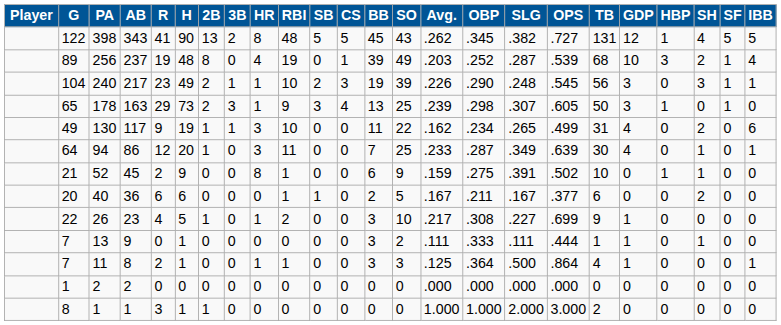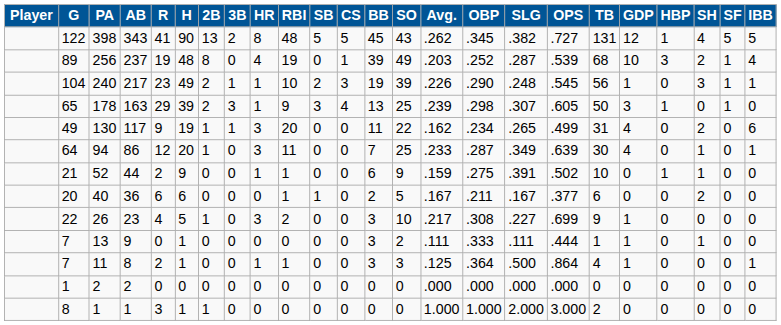 <table class="wikitable sortable">
 <tr>
 <th style="background:#005596; color:#FFF; width:14%;">Player</th>
 <th style="background:#005596; color:#FFF; width:5%;">G</th>
 <th style="background:#005596; color:#FFF; width:5%;">PA</th>
 <th style="background:#005596; color:#FFF; width:5%;">AB</th>
 <th style="background:#005596; color:#FFF; width:5%;">R</th>
 <th style="background:#005596; color:#FFF; width:5%;">H</th>
 <th style="background:#005596; color:#FFF; width:5%;">2B</th>
 <th style="background:#005596; color:#FFF; width:5%;">3B</th>
 <th style="background:#005596; color:#FFF; width:5%;">HR</th>
 <th style="background:#005596; color:#FFF; width:5%;">RBI</th>
 <th style="background:#005596; color:#FFF; width:5%;">SB</th>
 <th style="background:#005596; color:#FFF; width:5%;">CS</th>
 <th style="background:#005596; color:#FFF; width:5%;">BB</th>
 <th style="background:#005596; color:#FFF; width:5%;">SO</th>
 <th style="background:#005596; color:#FFF; width:5%;">Avg.</th>
 <th style="background:#005596; color:#FFF; width:5%;">OBP</th>
 <th style="background:#005596; color:#FFF; width:5%;">SLG</th>
 <th style="background:#005596; color:#FFF; width:5%;">OPS</th>
 <th style="background:#005596; color:#FFF; width:5%;">TB</th>
 <th style="background:#005596; color:#FFF; width:5%;">GDP</th>
 <th style="background:#005596; color:#FFF; width:5%;">HBP</th>
 <th style="background:#005596; color:#FFF; width:5%;">SH</th>
 <th style="background:#005596; color:#FFF; width:5%;">SF</th>
 <th style="background:#005596; color:#FFF; width:5%;">IBB</th>
 </tr>
 <tr>
 <td></td>
 <td>122</td>
 <td>398</td>
 <td>343</td>
 <td>41</td>
 <td>90</td>
 <td>13</td>
 <td>2</td>
 <td>8</td>
 <td>48</td>
 <td>5</td>
 <td>5</td>
 <td>45</td>
 <td>43</td>
 <td>.262</td>
 <td>.345</td>
 <td>.382</td>
 <td>.727</td>
 <td>131</td>
 <td>12</td>
 <td>1</td>
 <td>4</td>
 <td>5</td>
 <td>5</td>
 </tr>
 <tr>
 <td></td>
 <td>89</td>
 <td>256</td>
 <td>237</td>
 <td>19</td>
 <td>48</td>
 <td>8</td>
 <td>0</td>
 <td>4</td>
 <td>19</td>
 <td>0</td>
 <td>1</td>
 <td>39</td>
 <td>49</td>
 <td>.203</td>
 <td>.252</td>
 <td>.287</td>
 <td>.539</td>
 <td>68</td>
 <td>10</td>
 <td>3</td>
 <td>2</td>
 <td>1</td>
 <td>4</td>
 </tr>
 <tr>
 <td></td>
 <td>104</td>
 <td>240</td>
 <td>217</td>
 <td>23</td>
 <td>49</td>
 <td>2</td>
 <td>1</td>
 <td>1</td>
 <td>10</td>
 <td>2</td>
 <td>3</td>
 <td>19</td>
 <td>39</td>
 <td>.226</td>
 <td>.290</td>
 <td>.248</td>
 <td>.545</td>
 <td>56</td>
-<td>3</td>
+<td>1</td>
 <td>0</td>
 <td>3</td>
 <td>1</td>
 <td>1</td>
 </tr>
 <tr>
 <td></td>
 <td>65</td>
 <td>178</td>
 <td>163</td>
 <td>29</td>
-<td>73</td>
+<td>39</td>
 <td>2</td>
 <td>3</td>
 <td>1</td>
 <td>9</td>
 <td>3</td>
 <td>4</td>
 <td>13</td>
 <td>25</td>
 <td>.239</td>
 <td>.298</td>
 <td>.307</td>
 <td>.605</td>
 <td>50</td>
 <td>3</td>
 <td>1</td>
 <td>0</td>
 <td>1</td>
 <td>0</td>
 </tr>
 <tr>
 <td></td>
 <td>49</td>
 <td>130</td>
 <td>117</td>
 <td>9</td>
 <td>19</td>
 <td>1</td>
 <td>1</td>
 <td>3</td>
-<td>10</td>
+<td>20</td>
 <td>0</td>
 <td>0</td>
 <td>11</td>
 <td>22</td>
 <td>.162</td>
 <td>.234</td>
 <td>.265</td>
 <td>.499</td>
 <td>31</td>
 <td>4</td>
 <td>0</td>
 <td>2</td>
 <td>0</td>
 <td>6</td>
 </tr>
 <tr>
 <td></td>
 <td>64</td>
 <td>94</td>
 <td>86</td>
 <td>12</td>
 <td>20</td>
 <td>1</td>
 <td>0</td>
 <td>3</td>
 <td>11</td>
 <td>0</td>
 <td>0</td>
 <td>7</td>
 <td>25</td>
 <td>.233</td>
 <td>.287</td>
 <td>.349</td>
 <td>.639</td>
 <td>30</td>
 <td>4</td>
 <td>0</td>
 <td>1</td>
 <td>0</td>
 <td>1</td>
 </tr>
 <tr>
 <td></td>
 <td>21</td>
 <td>52</td>
-<td>45</td>
+<td>44</td>
 <td>2</td>
 <td>9</td>
 <td>0</td>
 <td>0</td>
-<td>8</td>
+<td>1</td>
 <td>1</td>
 <td>0</td>
 <td>0</td>
 <td>6</td>
 <td>9</td>
 <td>.159</td>
 <td>.275</td>
 <td>.391</td>
 <td>.502</td>
 <td>10</td>
 <td>0</td>
 <td>1</td>
 <td>1</td>
 <td>0</td>
 <td>0</td>
 </tr>
 <tr>
 <td></td>
 <td>20</td>
 <td>40</td>
 <td>36</td>
 <td>6</td>
 <td>6</td>
 <td>0</td>
 <td>0</td>
 <td>0</td>
 <td>1</td>
 <td>1</td>
 <td>0</td>
 <td>2</td>
 <td>5</td>
 <td>.167</td>
 <td>.211</td>
 <td>.167</td>
 <td>.377</td>
 <td>6</td>
 <td>0</td>
 <td>0</td>
 <td>2</td>
 <td>0</td>
 <td>0</td>
 </tr>
 <tr>
 <td></td>
 <td>22</td>
 <td>26</td>
 <td>23</td>
 <td>4</td>
 <td>5</td>
 <td>1</td>
 <td>0</td>
-<td>1</td>
+<td>3</td>
 <td>2</td>
 <td>0</td>
 <td>0</td>
 <td>3</td>
 <td>10</td>
 <td>.217</td>
 <td>.308</td>
 <td>.227</td>
 <td>.699</td>
 <td>9</td>
 <td>1</td>
 <td>0</td>
 <td>0</td>
 <td>0</td>
 <td>0</td>
 </tr>
 <tr>
 <td></td>
 <td>7</td>
 <td>13</td>
 <td>9</td>
 <td>0</td>
 <td>1</td>
 <td>0</td>
 <td>0</td>
 <td>0</td>
 <td>0</td>
 <td>0</td>
 <td>0</td>
 <td>3</td>
 <td>2</td>
 <td>.111</td>
 <td>.333</td>
 <td>.111</td>
 <td>.444</td>
 <td>1</td>
 <td>1</td>
 <td>0</td>
 <td>1</td>
 <td>0</td>
 <td>0</td>
 </tr>
 <tr>
 <td></td>
 <td>7</td>
 <td>11</td>
 <td>8</td>
 <td>2</td>
 <td>1</td>
 <td>0</td>
 <td>0</td>
 <td>1</td>
 <td>1</td>
 <td>0</td>
 <td>0</td>
 <td>3</td>
 <td>3</td>
 <td>.125</td>
 <td>.364</td>
 <td>.500</td>
 <td>.864</td>
 <td>4</td>
 <td>1</td>
 <td>0</td>
 <td>0</td>
 <td>0</td>
 <td>1</td>
 </tr>
 <tr>
 <td></td>
 <td>1</td>
 <td>2</td>
 <td>2</td>
 <td>0</td>
 <td>0</td>
 <td>0</td>
 <td>0</td>
 <td>0</td>
 <td>0</td>
 <td>0</td>
 <td>0</td>
 <td>0</td>
 <td>0</td>
 <td>.000</td>
 <td>.000</td>
 <td>.000</td>
 <td>.000</td>
 <td>0</td>
 <td>0</td>
 <td>0</td>
 <td>0</td>
 <td>0</td>
 <td>0</td>
 </tr>
 <tr>
 <td></td>
 <td>8</td>
 <td>1</td>
 <td>1</td>
 <td>3</td>
 <td>1</td>
 <td>1</td>
 <td>0</td>
 <td>0</td>
 <td>0</td>
 <td>0</td>
 <td>0</td>
 <td>0</td>
 <td>0</td>
 <td>1.000</td>
 <td>1.000</td>
 <td>2.000</td>
 <td>3.000</td>
 <td>2</td>
 <td>0</td>
 <td>0</td>
 <td>0</td>
 <td>0</td>
 <td>0</td>
 </tr>
 </table>
